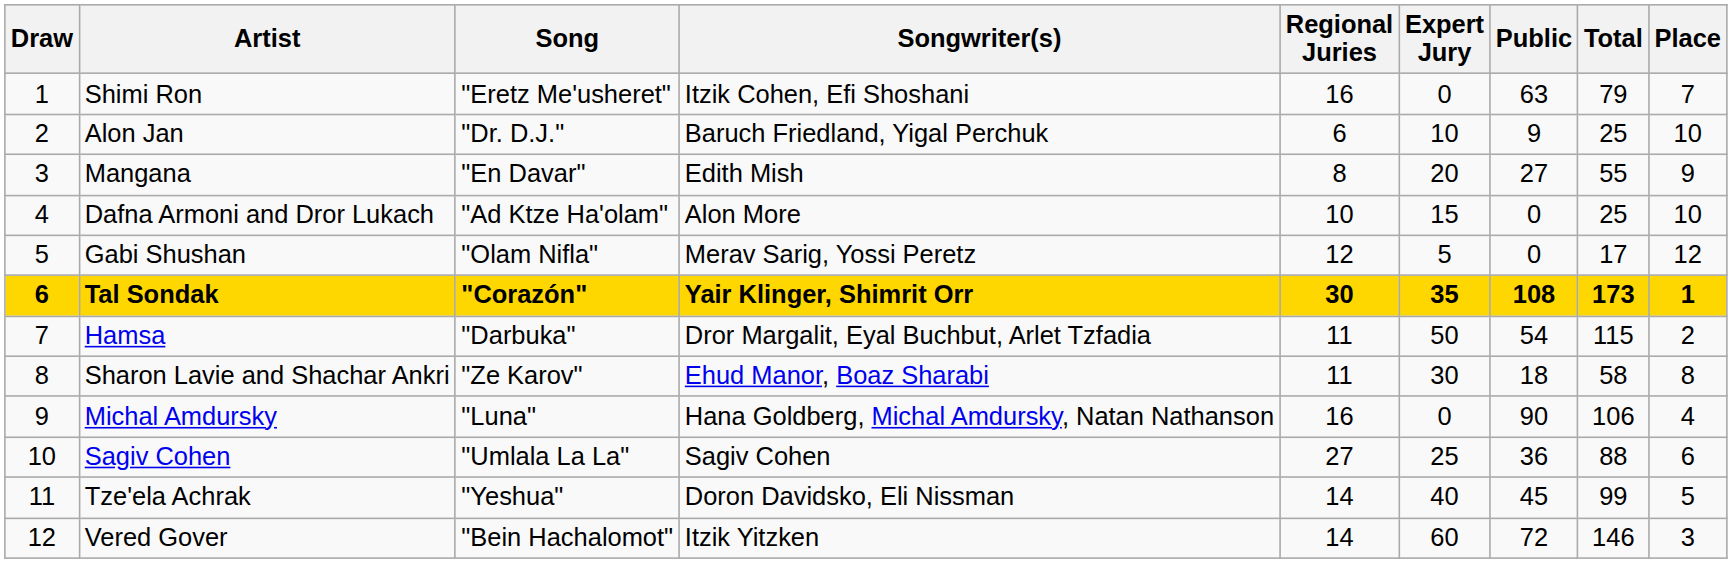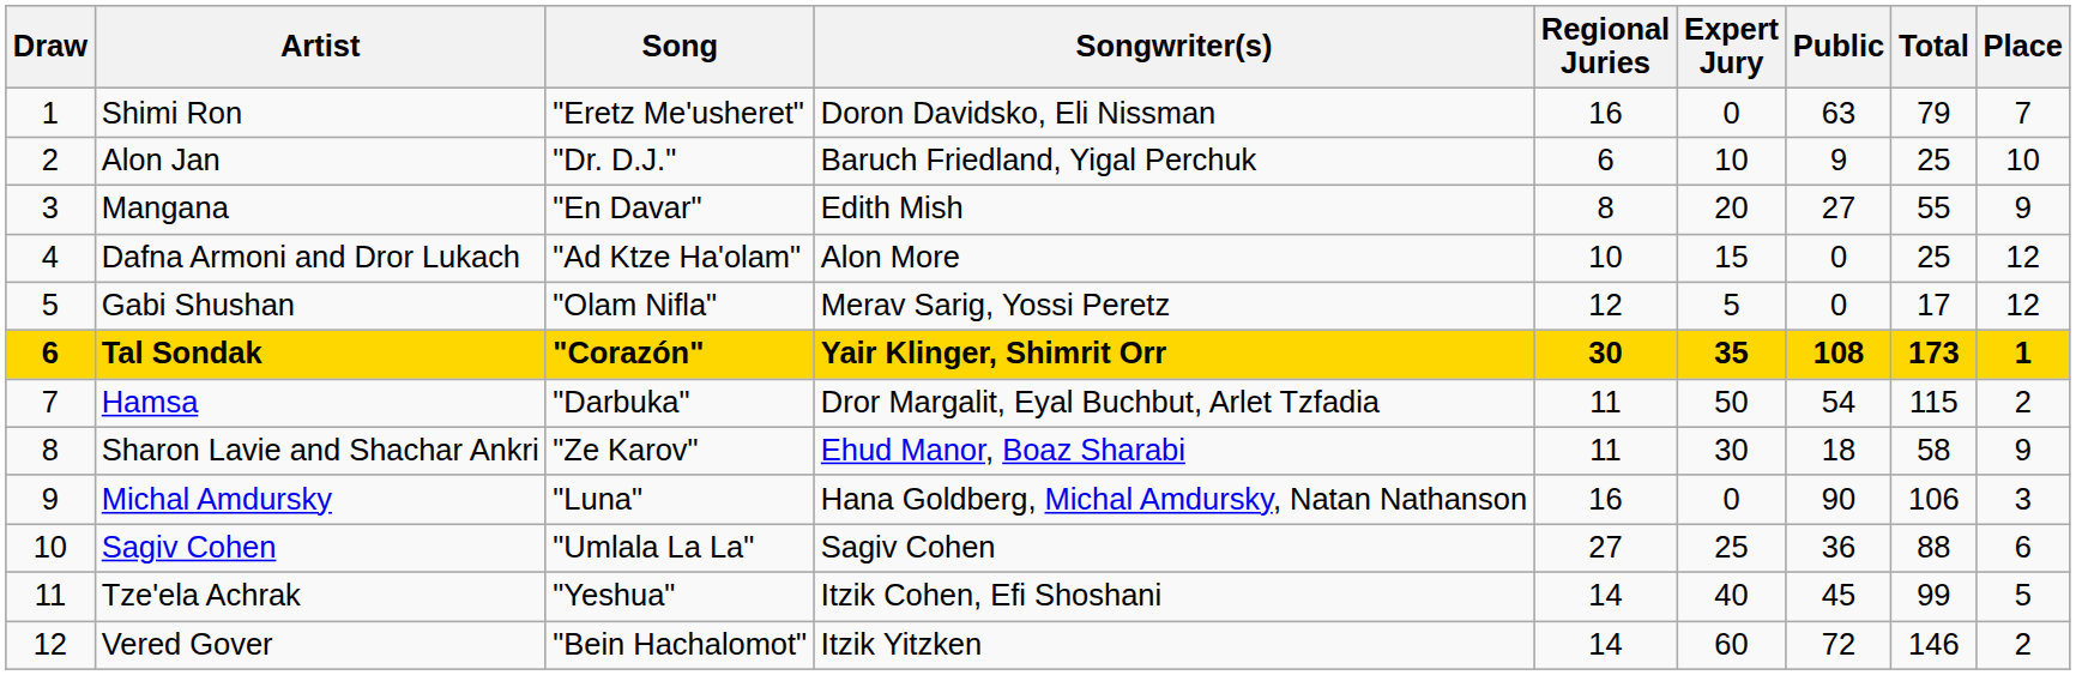 <table class="sortable wikitable" style="margin: 1em auto 1em auto; text-align:center">
 <tr>
 <th>Draw</th>
 <th>Artist</th>
 <th>Song</th>
 <th class="unsortable">Songwriter(s)</th>
 <th>Regional<br>Juries</th>
 <th>Expert<br>Jury</th>
 <th>Public</th>
 <th>Total</th>
 <th>Place</th>
 </tr>
 <tr>
 <td>1</td>
 <td align="left">Shimi Ron</td>
 <td align="left">"Eretz Me'usheret"</td>
-<td align="left">Itzik Cohen, Efi Shoshani</td>
+<td align="left">Doron Davidsko, Eli Nissman</td>
 <td>16</td>
 <td>0</td>
 <td>63</td>
 <td>79</td>
 <td>7</td>
 </tr>
 <tr>
 <td>2</td>
 <td align="left">Alon Jan</td>
 <td align="left">"Dr. D.J."</td>
 <td align="left">Baruch Friedland, Yigal Perchuk</td>
 <td>6</td>
 <td>10</td>
 <td>9</td>
 <td>25</td>
 <td>10</td>
 </tr>
 <tr>
 <td>3</td>
 <td align="left">Mangana</td>
 <td align="left">"En Davar"</td>
 <td align="left">Edith Mish</td>
 <td>8</td>
 <td>20</td>
 <td>27</td>
 <td>55</td>
 <td>9</td>
 </tr>
 <tr>
 <td>4</td>
 <td align="left">Dafna Armoni and Dror Lukach</td>
 <td align="left">"Ad Ktze Ha'olam"</td>
 <td align="left">Alon More</td>
 <td>10</td>
 <td>15</td>
 <td>0</td>
 <td>25</td>
-<td>10</td>
+<td>12</td>
 </tr>
 <tr>
 <td>5</td>
 <td align="left">Gabi Shushan</td>
 <td align="left">"Olam Nifla"</td>
 <td align="left">Merav Sarig, Yossi Peretz</td>
 <td>12</td>
 <td>5</td>
 <td>0</td>
 <td>17</td>
 <td>12</td>
 </tr>
 <tr style="font-weight:bold; background:gold;">
 <td>6</td>
 <td align="left">Tal Sondak</td>
 <td align="left">"Corazón"</td>
 <td align="left">Yair Klinger, Shimrit Orr</td>
 <td>30</td>
 <td>35</td>
 <td>108</td>
 <td>173</td>
 <td>1</td>
 </tr>
 <tr>
 <td>7</td>
 <td align="left"><a href='#'>Hamsa</a></td>
 <td align="left">"Darbuka"</td>
 <td align="left">Dror Margalit, Eyal Buchbut, Arlet Tzfadia</td>
 <td>11</td>
 <td>50</td>
 <td>54</td>
 <td>115</td>
 <td>2</td>
 </tr>
 <tr>
 <td>8</td>
 <td align="left">Sharon Lavie and Shachar Ankri</td>
 <td align="left">"Ze Karov"</td>
 <td align="left"><a href='#'>Ehud Manor</a>, <a href='#'>Boaz Sharabi</a></td>
 <td>11</td>
 <td>30</td>
 <td>18</td>
 <td>58</td>
-<td>8</td>
+<td>9</td>
 </tr>
 <tr>
 <td>9</td>
 <td align="left"><a href='#'>Michal Amdursky</a></td>
 <td align="left">"Luna"</td>
 <td align="left">Hana Goldberg, <a href='#'>Michal Amdursky</a>, Natan Nathanson</td>
 <td>16</td>
 <td>0</td>
 <td>90</td>
 <td>106</td>
-<td>4</td>
+<td>3</td>
 </tr>
 <tr>
 <td>10</td>
 <td align="left"><a href='#'>Sagiv Cohen</a></td>
 <td align="left">"Umlala La La"</td>
 <td align="left">Sagiv Cohen</td>
 <td>27</td>
 <td>25</td>
 <td>36</td>
 <td>88</td>
 <td>6</td>
 </tr>
 <tr>
 <td>11</td>
 <td align="left">Tze'ela Achrak</td>
 <td align="left">"Yeshua"</td>
-<td align="left">Doron Davidsko, Eli Nissman</td>
+<td align="left">Itzik Cohen, Efi Shoshani</td>
 <td>14</td>
 <td>40</td>
 <td>45</td>
 <td>99</td>
 <td>5</td>
 </tr>
 <tr>
 <td>12</td>
 <td align="left">Vered Gover</td>
 <td align="left">"Bein Hachalomot"</td>
 <td align="left">Itzik Yitzken</td>
 <td>14</td>
 <td>60</td>
 <td>72</td>
 <td>146</td>
-<td>3</td>
+<td>2</td>
 </tr>
 </table>
